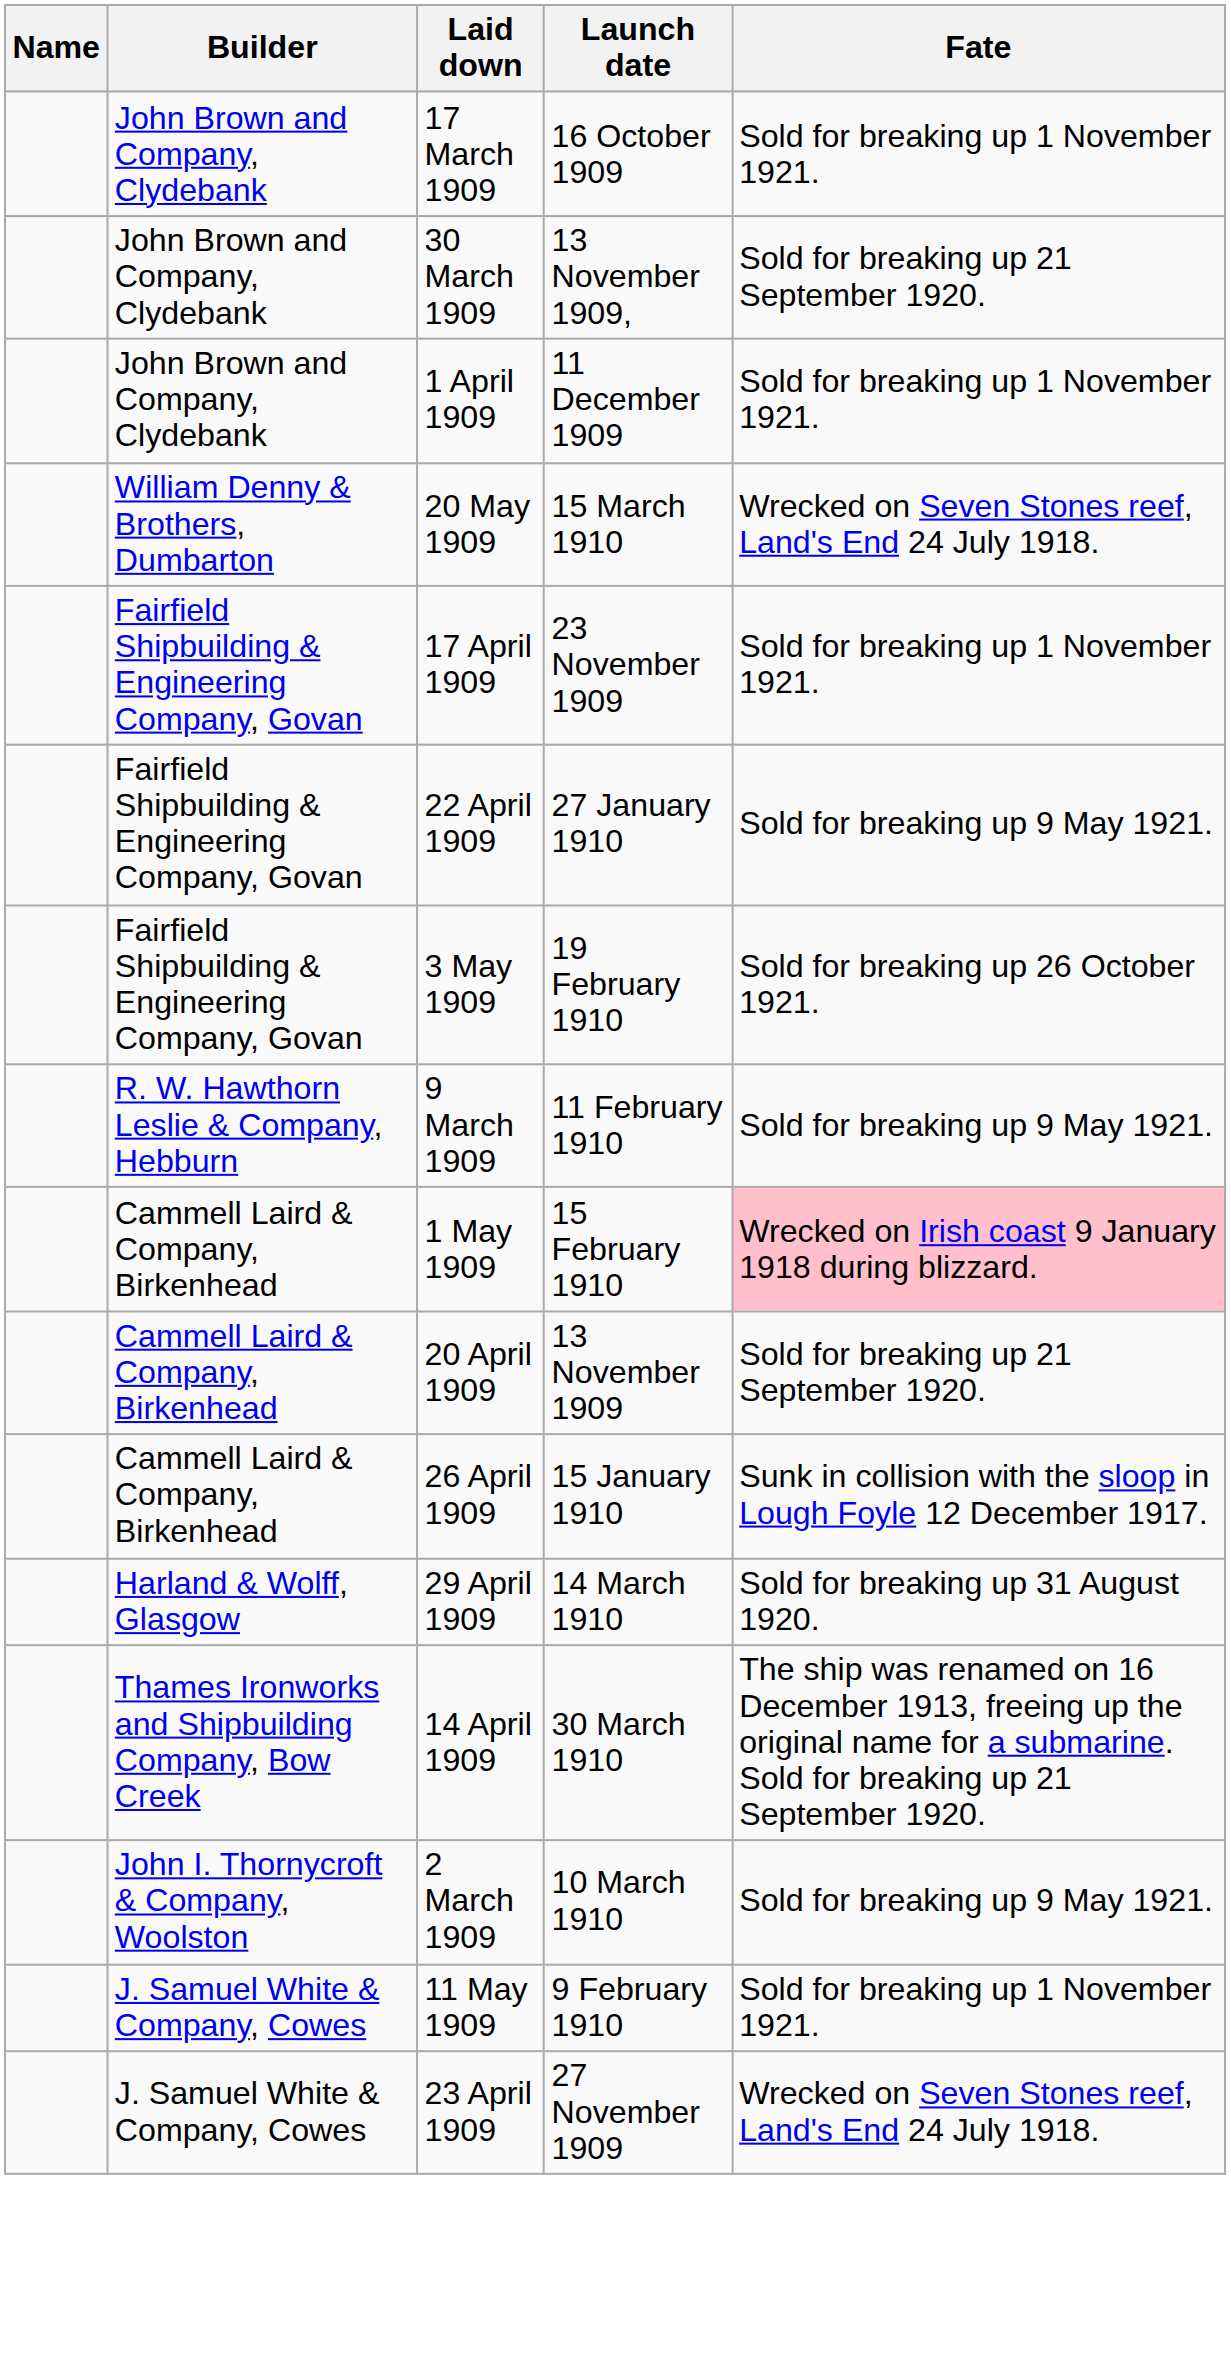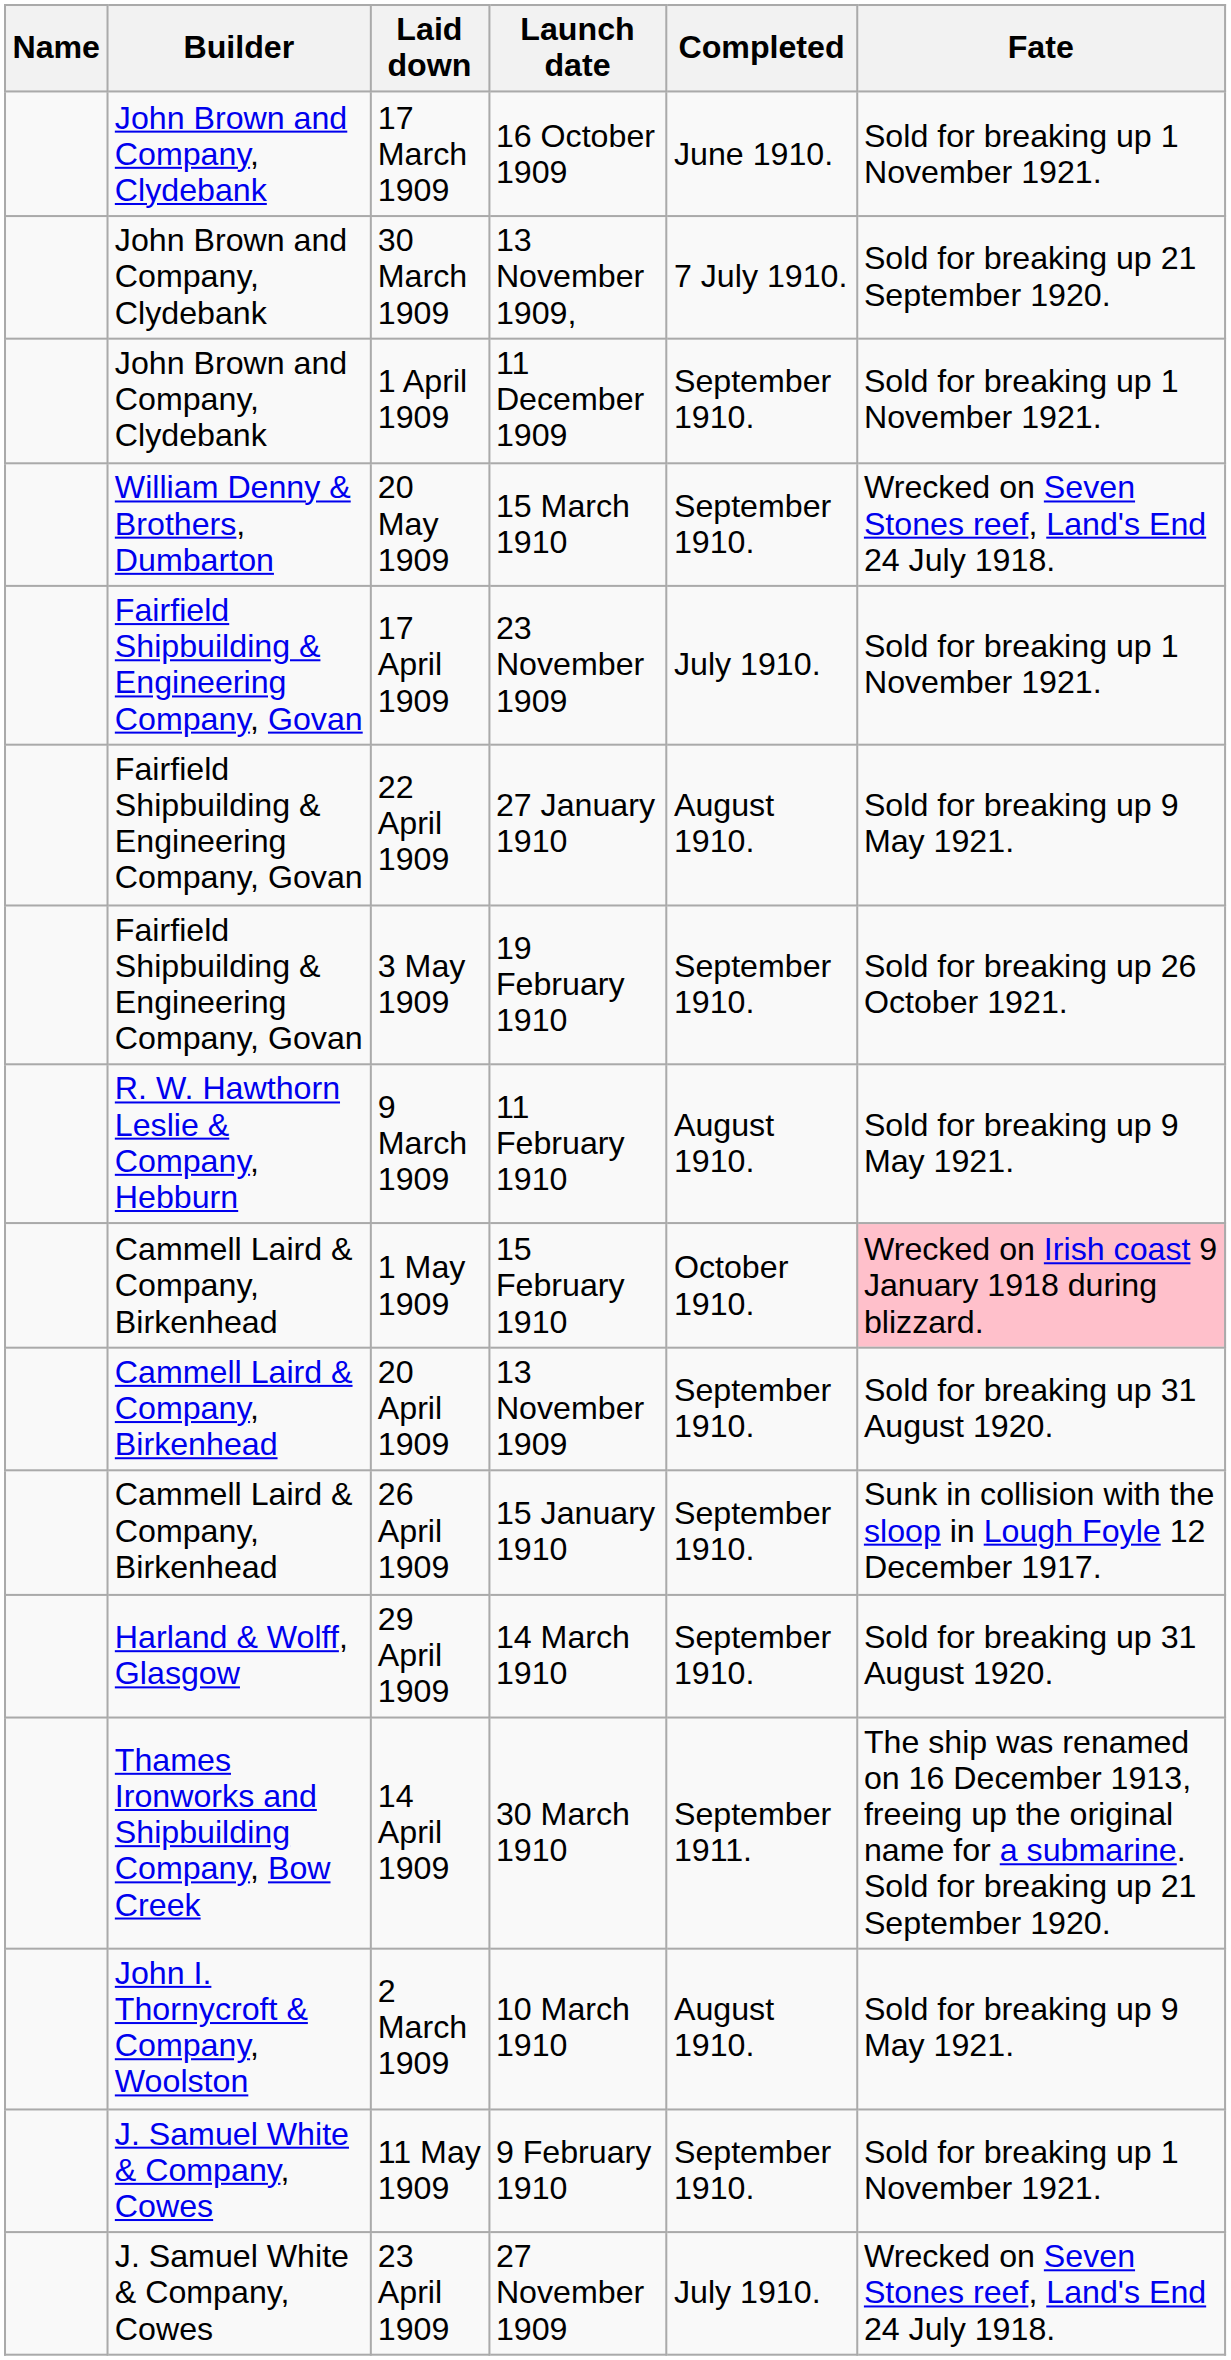 <table class="wikitable sortable">
 <tr>
 <th>Name</th>
 <th>Builder</th>
 <th>Laid down</th>
 <th>Launch date</th>
+<th>Completed</th>
 <th>Fate</th>
 </tr>
 <tr>
 <td></td>
 <td><a href='#'>John Brown and Company</a>, <a href='#'>Clydebank</a></td>
 <td>17 March 1909</td>
 <td>16 October 1909</td>
+<td>June 1910.</td>
 <td>Sold for breaking up 1 November 1921.</td>
 </tr>
 <tr>
 <td></td>
 <td>John Brown and Company, Clydebank</td>
 <td>30 March 1909</td>
 <td>13 November 1909,</td>
+<td>7 July 1910.</td>
 <td>Sold for breaking up 21 September 1920.</td>
 </tr>
 <tr>
 <td></td>
 <td>John Brown and Company, Clydebank</td>
 <td>1 April 1909</td>
 <td>11 December 1909</td>
+<td>September 1910.</td>
 <td>Sold for breaking up 1 November 1921.</td>
 </tr>
 <tr>
 <td></td>
 <td><a href='#'>William Denny & Brothers</a>, <a href='#'>Dumbarton</a></td>
 <td>20 May 1909</td>
 <td>15 March 1910</td>
+<td>September 1910.</td>
 <td>Wrecked on <a href='#'>Seven Stones reef</a>, <a href='#'>Land's End</a> 24 July 1918.</td>
 </tr>
 <tr>
 <td></td>
 <td><a href='#'>Fairfield Shipbuilding & Engineering Company</a>, <a href='#'>Govan</a></td>
 <td>17 April 1909</td>
 <td>23 November 1909</td>
+<td>July 1910.</td>
 <td>Sold for breaking up 1 November 1921.</td>
 </tr>
 <tr>
 <td></td>
 <td>Fairfield Shipbuilding & Engineering Company, Govan</td>
 <td>22 April 1909</td>
 <td>27 January 1910</td>
+<td>August 1910.</td>
 <td>Sold for breaking up 9 May 1921.</td>
 </tr>
 <tr>
 <td></td>
 <td>Fairfield Shipbuilding & Engineering Company, Govan</td>
 <td>3 May 1909</td>
 <td>19 February 1910</td>
+<td>September 1910.</td>
 <td>Sold for breaking up 26 October 1921.</td>
 </tr>
 <tr>
 <td></td>
 <td><a href='#'>R. W. Hawthorn Leslie & Company</a>, <a href='#'>Hebburn</a></td>
 <td>9  March 1909</td>
 <td>11 February 1910</td>
+<td>August 1910.</td>
 <td>Sold for breaking up 9 May 1921.</td>
 </tr>
 <tr>
 <td></td>
 <td>Cammell Laird & Company, Birkenhead</td>
 <td>1 May 1909</td>
 <td>15 February 1910</td>
+<td>October 1910.</td>
 <td style="background: pink;">Wrecked on <a href='#'>Irish coast</a> 9 January 1918 during blizzard.</td>
 </tr>
 <tr>
 <td></td>
 <td><a href='#'>Cammell Laird & Company</a>, <a href='#'>Birkenhead</a></td>
 <td>20 April 1909</td>
 <td>13 November 1909</td>
-<td>Sold for breaking up 21 September 1920.</td>
+<td>September 1910.</td>
+<td>Sold for breaking up 31 August 1920.</td>
 </tr>
 <tr>
 <td></td>
 <td>Cammell Laird & Company, Birkenhead</td>
 <td>26 April 1909</td>
 <td>15 January 1910</td>
+<td>September 1910.</td>
 <td>Sunk in collision with the <a href='#'>sloop</a>  in <a href='#'>Lough Foyle</a> 12 December 1917.</td>
 </tr>
 <tr>
 <td></td>
 <td><a href='#'>Harland & Wolff</a>, <a href='#'>Glasgow</a></td>
 <td>29 April 1909</td>
 <td>14 March 1910</td>
+<td>September 1910.</td>
 <td>Sold for breaking up 31 August 1920.</td>
 </tr>
 <tr>
 <td></td>
 <td><a href='#'>Thames Ironworks and Shipbuilding Company</a>, <a href='#'>Bow Creek</a></td>
 <td>14 April 1909</td>
 <td>30 March 1910</td>
+<td>September 1911.</td>
 <td>The ship was renamed  on 16 December 1913, freeing up the original name for <a href='#'>a submarine</a>. Sold for breaking up 21 September 1920.</td>
 </tr>
 <tr>
 <td></td>
 <td><a href='#'>John I. Thornycroft & Company</a>, <a href='#'>Woolston</a></td>
 <td>2 March 1909</td>
 <td>10 March 1910</td>
+<td>August 1910.</td>
 <td>Sold for breaking up 9 May 1921.</td>
 </tr>
 <tr>
 <td></td>
 <td><a href='#'>J. Samuel White & Company</a>, <a href='#'>Cowes</a></td>
 <td>11 May 1909</td>
 <td>9 February 1910</td>
+<td>September 1910.</td>
 <td>Sold for breaking up 1 November 1921.</td>
 </tr>
 <tr>
 <td></td>
 <td>J. Samuel White & Company, Cowes</td>
 <td>23 April 1909</td>
 <td>27 November 1909</td>
+<td>July 1910.</td>
 <td>Wrecked on <a href='#'>Seven Stones reef</a>, <a href='#'>Land's End</a> 24 July 1918.</td>
 </tr>
 </table>
